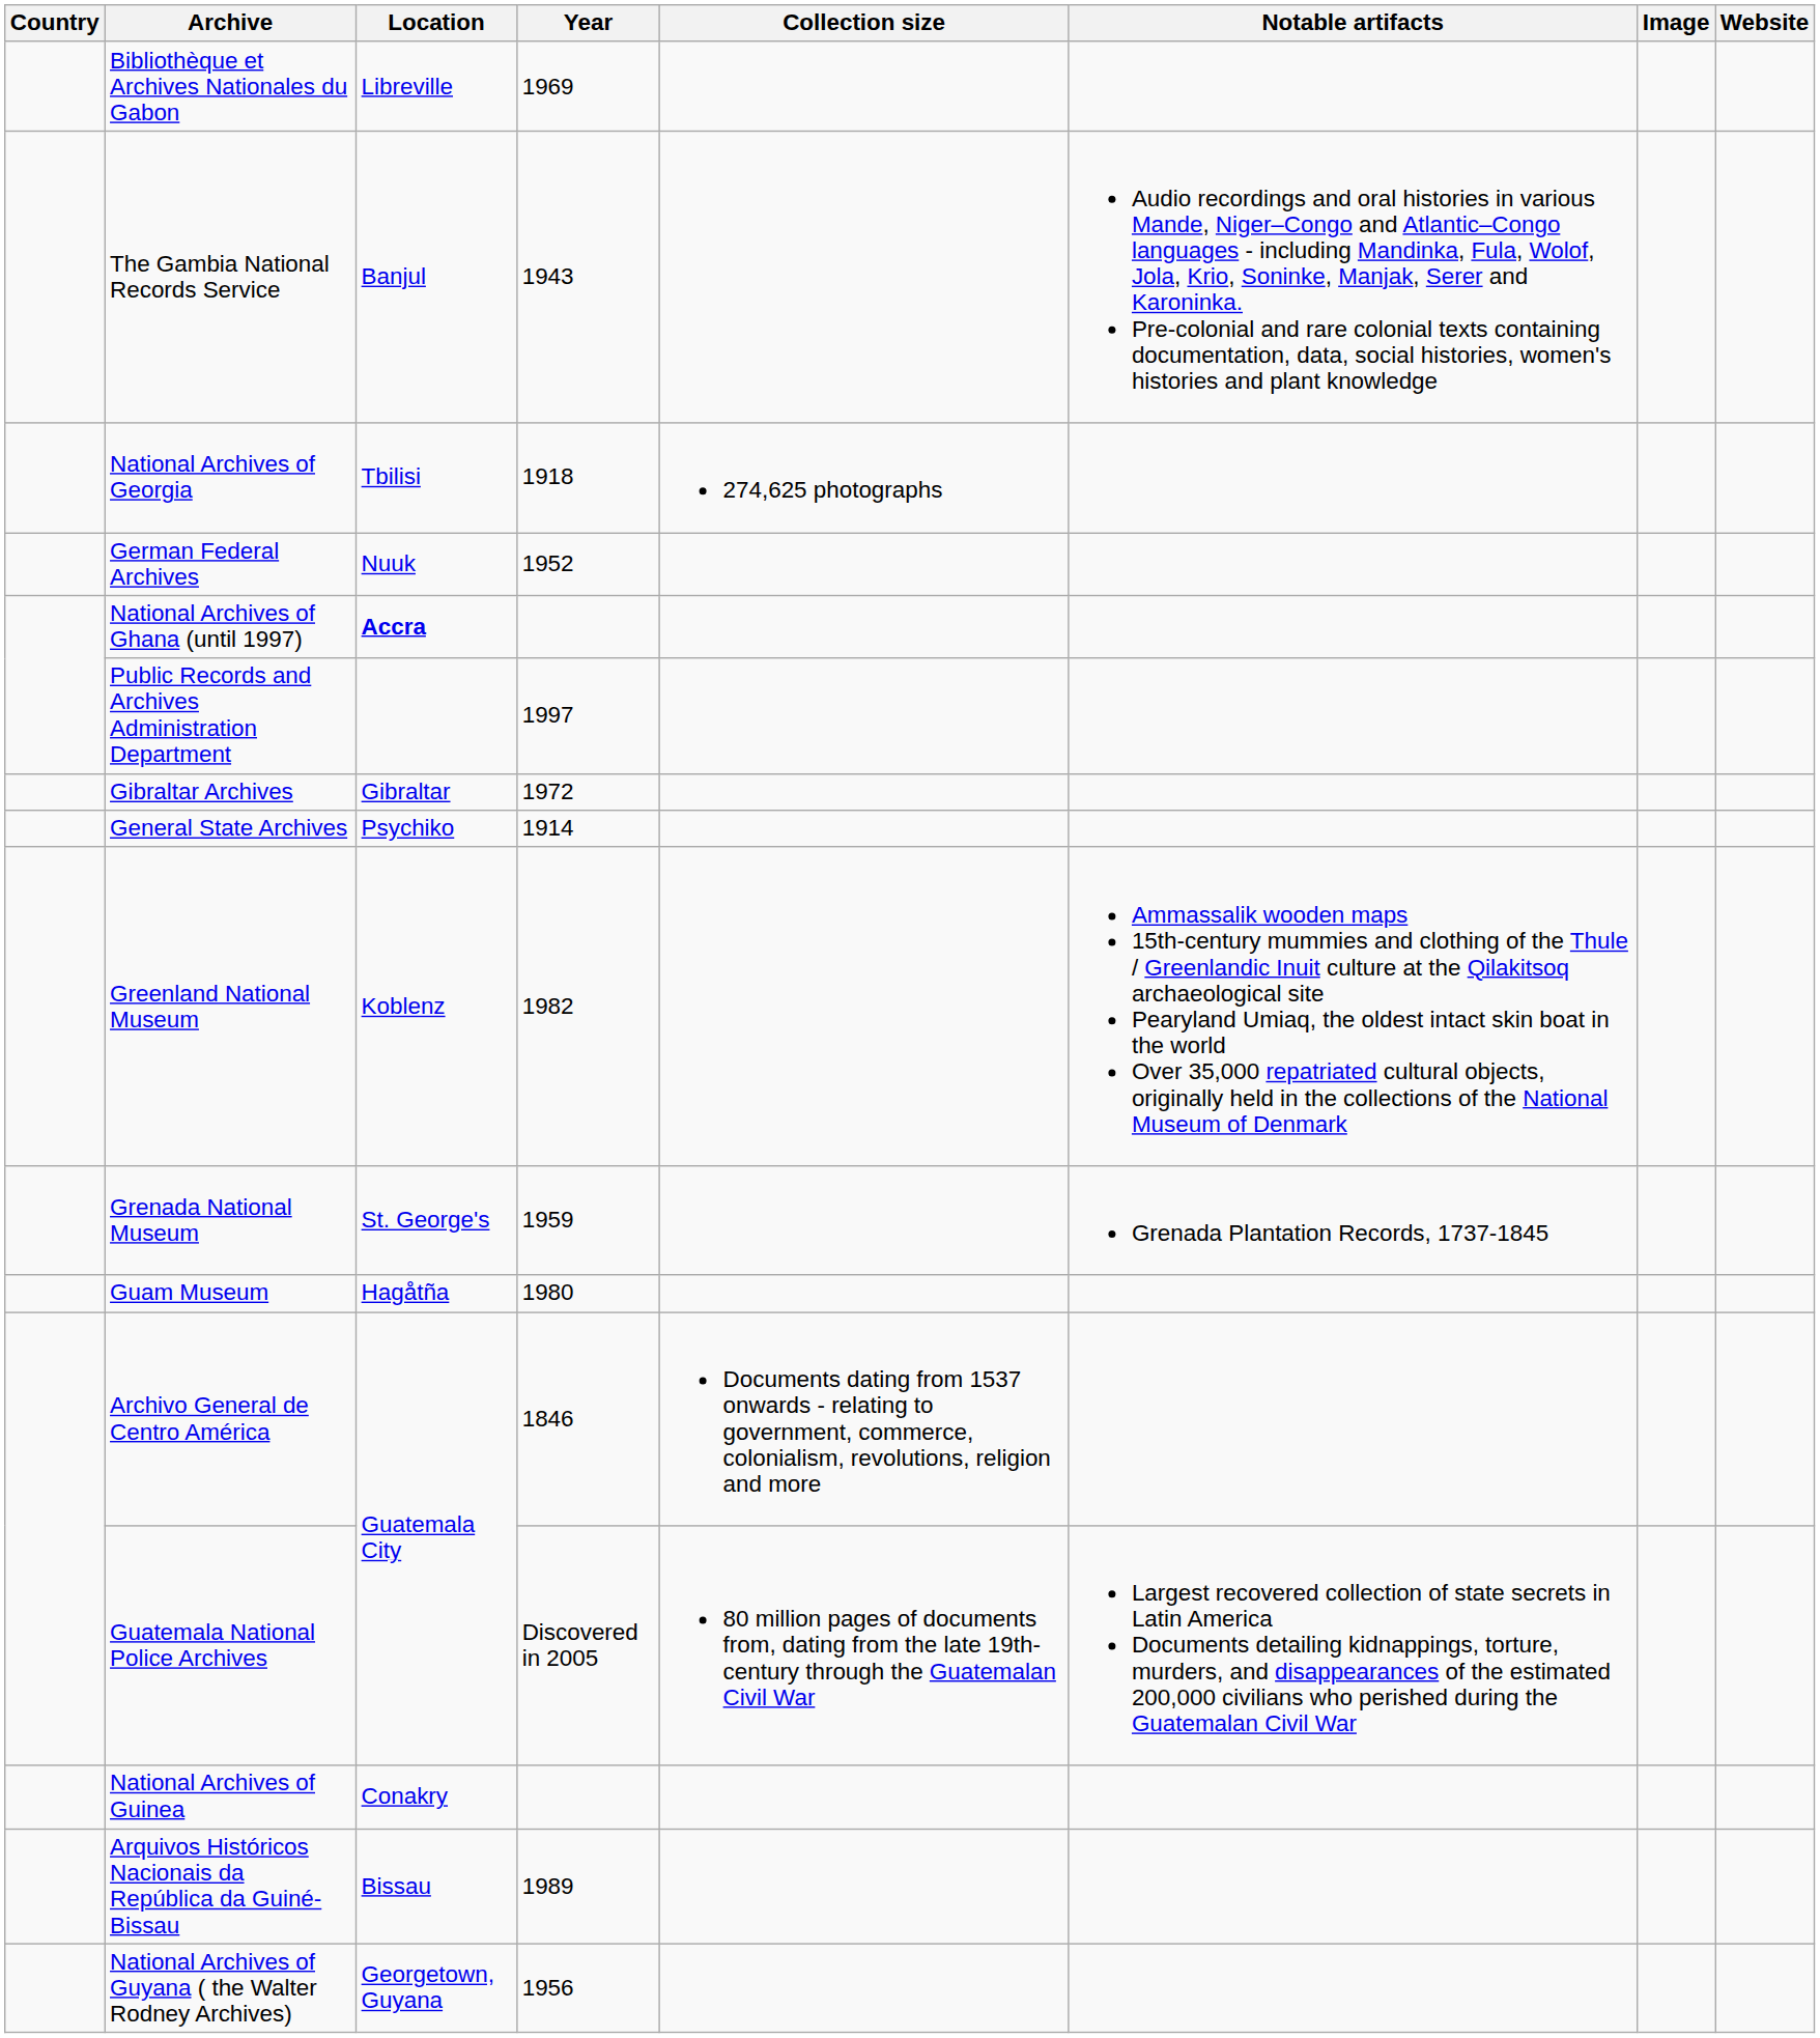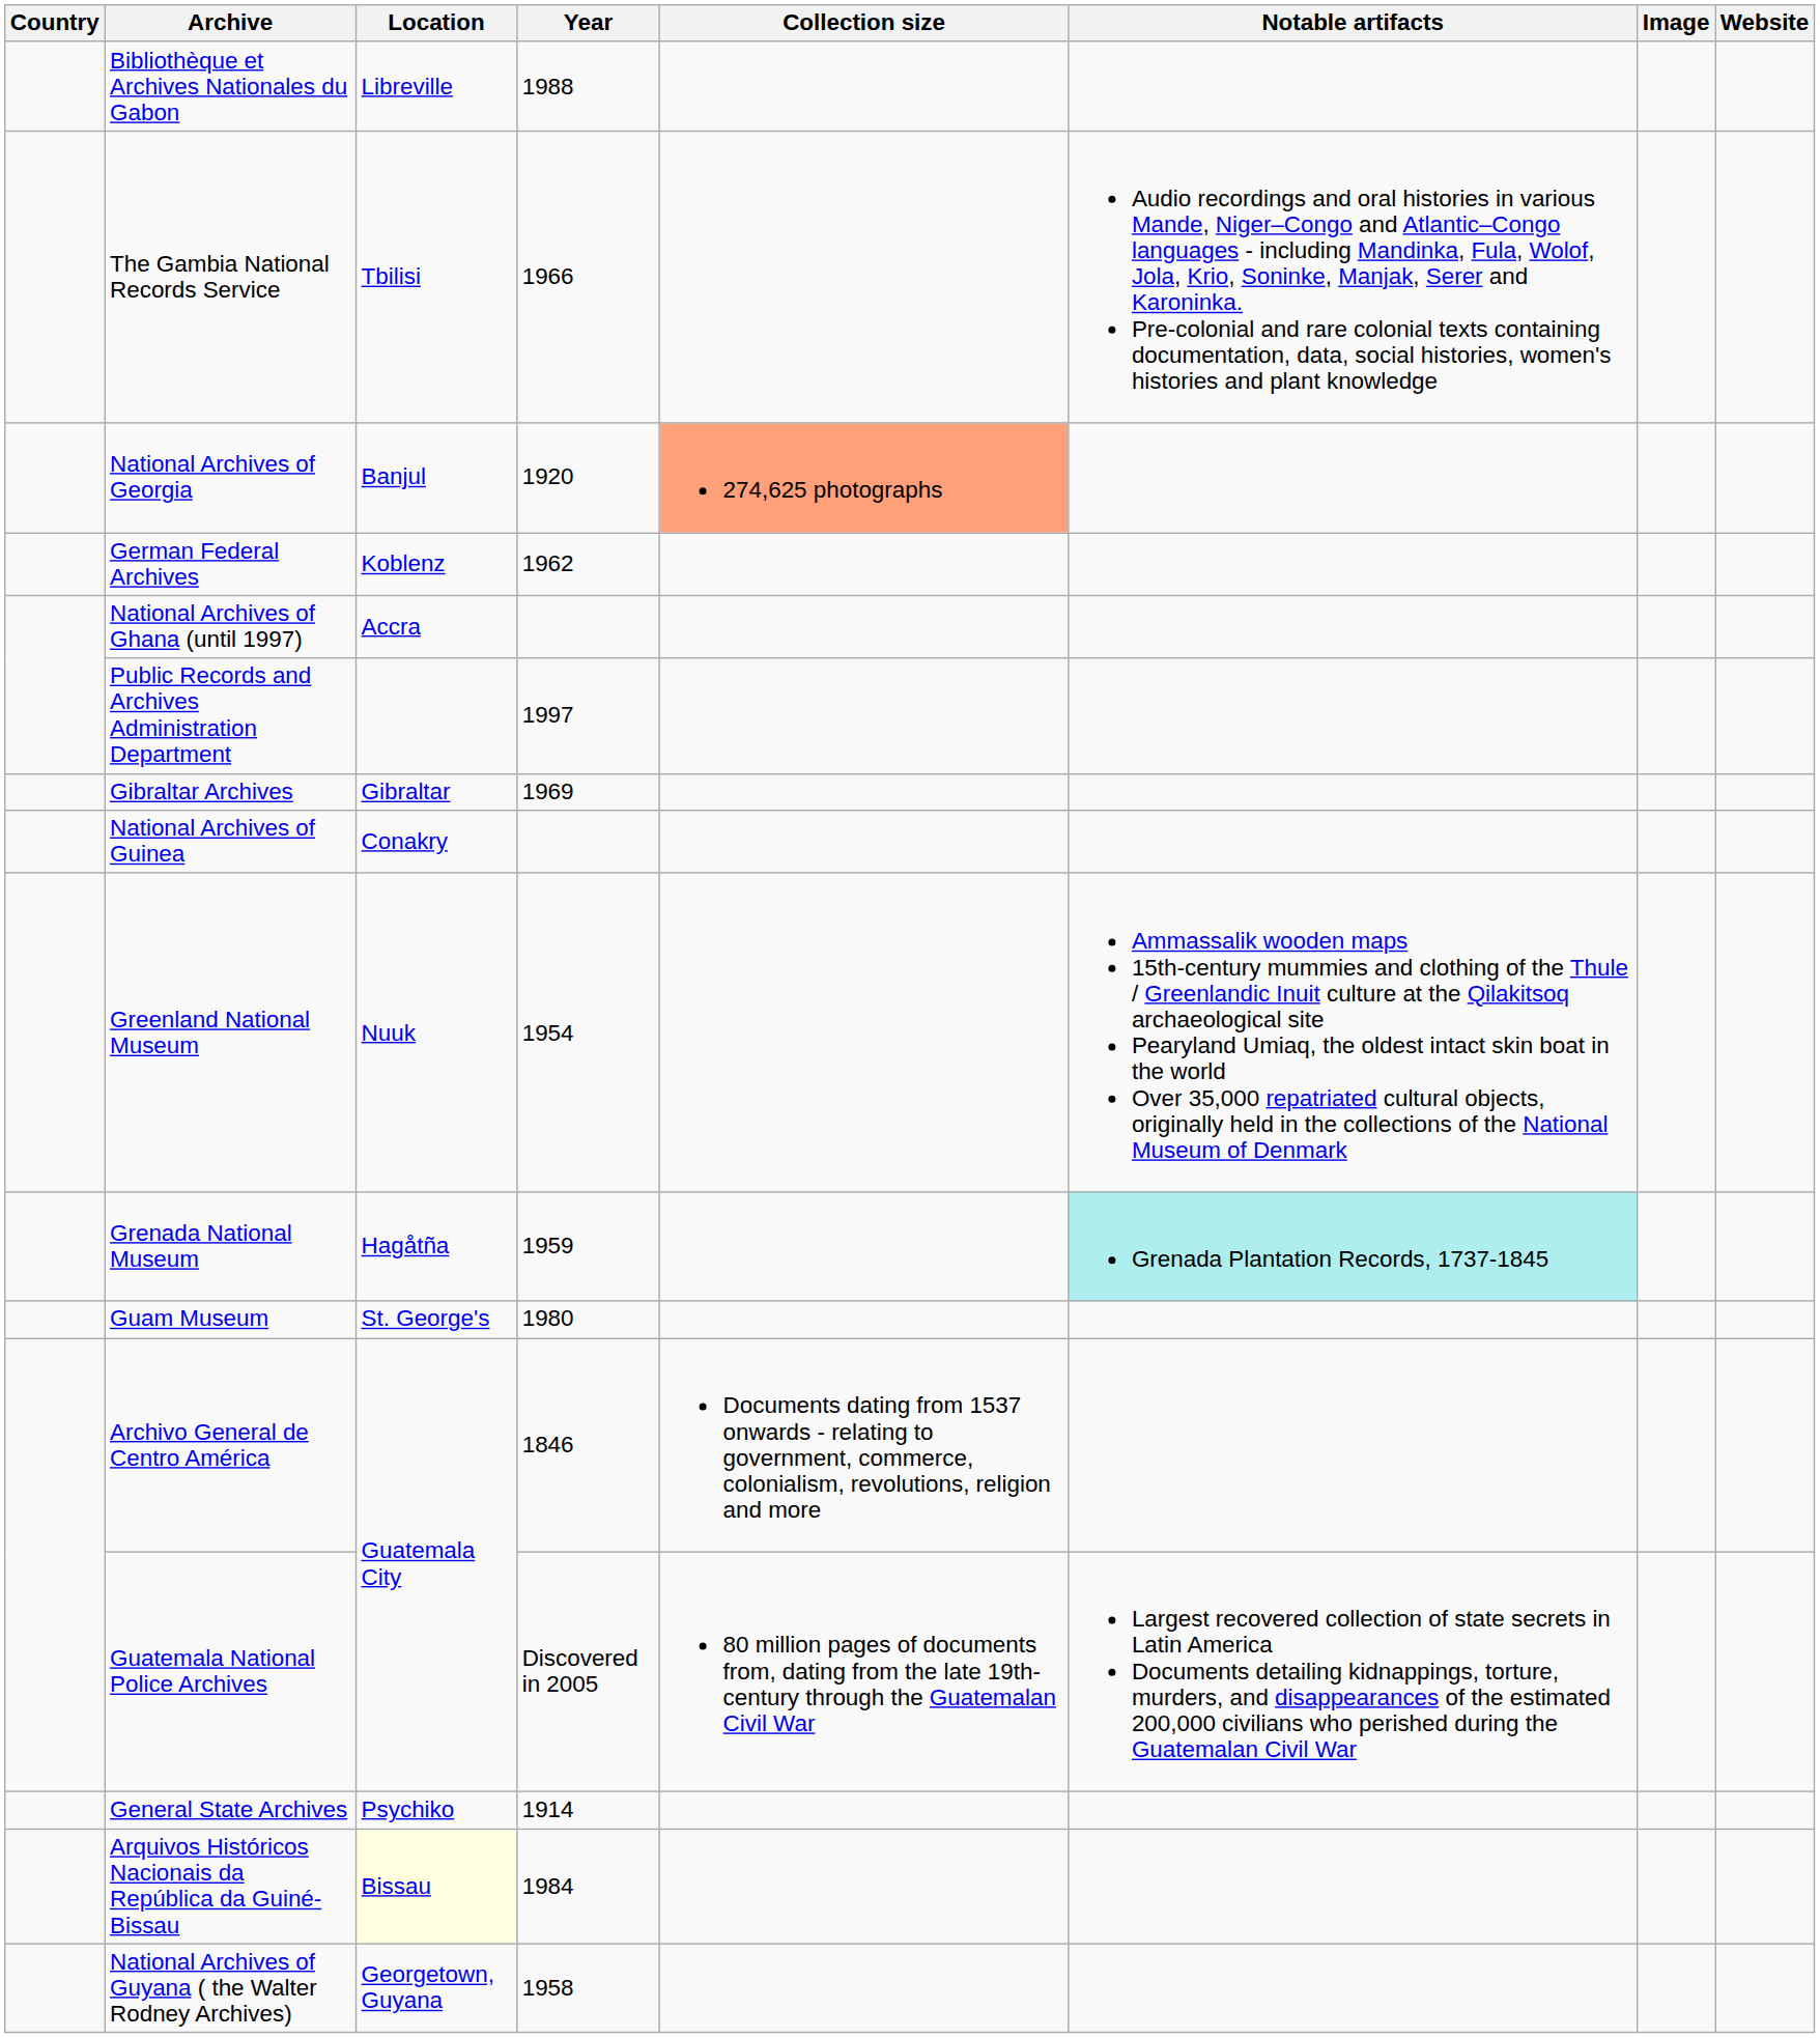 <table class="wikitable">
 <tr>
 <th>Country</th>
 <th>Archive</th>
 <th>Location</th>
 <th>Year</th>
 <th>Collection size</th>
 <th>Notable artifacts</th>
 <th>Image</th>
 <th>Website</th>
 </tr>
 <tr>
 <td></td>
 <td><a href='#'>Bibliothèque et Archives Nationales du Gabon</a></td>
 <td><a href='#'>Libreville</a></td>
-<td>1969</td>
+<td>1988</td>
 <td></td>
 <td></td>
 <td></td>
 <td></td>
 </tr>
 <tr>
 <td></td>
 <td>The Gambia National Records Service</td>
-<td><a href='#'>Banjul</a></td>
-<td>1943</td>
+<td><a href='#'>Tbilisi</a></td>
+<td>1966</td>
 <td></td>
 <td><br><ul><li>Audio recordings and oral histories in various <a href='#'>Mande</a>, <a href='#'>Niger–Congo</a> and <a href='#'>Atlantic–Congo languages</a> - including <a href='#'>Mandinka</a>, <a href='#'>Fula</a>, <a href='#'>Wolof</a>, <a href='#'>Jola</a>, <a href='#'>Krio</a>, <a href='#'>Soninke</a>, <a href='#'>Manjak</a>, <a href='#'>Serer</a> and <a href='#'>Karoninka.</a></li><li>Pre-colonial and rare colonial texts containing documentation, data, social histories, women's histories and plant knowledge</li></ul></td>
 <td></td>
 <td></td>
 </tr>
 <tr>
 <td></td>
 <td><a href='#'>National Archives of Georgia</a></td>
-<td><a href='#'>Tbilisi</a></td>
-<td>1918</td>
-<td><br><ul><li>274,625 photographs</li></ul></td>
+<td><a href='#'>Banjul</a></td>
+<td>1920</td>
+<td style="background: lightsalmon;"><br><ul><li>274,625 photographs</li></ul></td>
 <td></td>
 <td></td>
 <td></td>
 </tr>
 <tr>
 <td></td>
 <td><a href='#'>German Federal Archives</a></td>
-<td><a href='#'>Nuuk</a></td>
-<td>1952</td>
+<td><a href='#'>Koblenz</a></td>
+<td>1962</td>
 <td></td>
 <td></td>
 <td></td>
 <td></td>
 </tr>
 <tr>
 <td rowspan="2"></td>
 <td><a href='#'>National Archives of Ghana</a> (until 1997)</td>
-<td><strong><a href='#'>Accra</a></strong></td>
+<td><a href='#'>Accra</a></td>
 <td></td>
 <td></td>
 <td></td>
 <td></td>
 <td></td>
 </tr>
 <tr>
 <td><a href='#'>Public Records and Archives Administration Department</a></td>
 <td></td>
 <td>1997</td>
 <td></td>
 <td></td>
 <td></td>
 <td></td>
 </tr>
 <tr>
 <td></td>
 <td><a href='#'>Gibraltar Archives</a></td>
 <td><a href='#'>Gibraltar</a></td>
-<td>1972</td>
+<td>1969</td>
 <td></td>
 <td></td>
 <td></td>
 <td></td>
 </tr>
 <tr>
 <td></td>
-<td><a href='#'>General State Archives</a></td>
-<td><a href='#'>Psychiko</a></td>
-<td>1914</td>
+<td><a href='#'>National Archives of Guinea</a></td>
+<td><a href='#'>Conakry</a></td>
+<td></td>
 <td></td>
 <td></td>
 <td></td>
 <td></td>
 </tr>
 <tr>
 <td></td>
 <td><a href='#'>Greenland National Museum</a></td>
-<td><a href='#'>Koblenz</a></td>
-<td>1982</td>
+<td><a href='#'>Nuuk</a></td>
+<td>1954</td>
 <td></td>
 <td><br><ul><li><a href='#'>Ammassalik wooden maps</a></li><li>15th-century mummies and clothing of the <a href='#'>Thule</a> / <a href='#'>Greenlandic Inuit</a> culture at the <a href='#'>Qilakitsoq</a> archaeological site</li><li>Pearyland Umiaq, the oldest intact skin boat in the world</li><li>Over 35,000 <a href='#'>repatriated</a> cultural objects, originally held in the collections of the <a href='#'>National Museum of Denmark</a></li></ul></td>
 <td></td>
 <td></td>
 </tr>
 <tr>
 <td></td>
 <td><a href='#'>Grenada National Museum</a></td>
-<td><a href='#'>St. George's</a></td>
+<td><a href='#'>Hagåtña</a></td>
 <td>1959</td>
 <td></td>
-<td><br><ul><li>Grenada Plantation Records, 1737-1845</li></ul></td>
+<td style="background: paleturquoise;"><br><ul><li>Grenada Plantation Records, 1737-1845</li></ul></td>
 <td></td>
 <td></td>
 </tr>
 <tr>
 <td></td>
 <td><a href='#'>Guam Museum</a></td>
-<td><a href='#'>Hagåtña</a></td>
+<td><a href='#'>St. George's</a></td>
 <td>1980</td>
 <td></td>
 <td></td>
 <td></td>
 <td></td>
 </tr>
 <tr>
 <td rowspan="2"></td>
 <td><a href='#'>Archivo General de Centro América</a></td>
 <td rowspan="2"><a href='#'>Guatemala City</a></td>
 <td>1846</td>
 <td><br><ul><li>Documents dating from 1537 onwards - relating to government, commerce, colonialism, revolutions, religion and more</li></ul></td>
 <td></td>
 <td></td>
 <td></td>
 </tr>
 <tr>
 <td><a href='#'>Guatemala National Police Archives</a></td>
 <td>Discovered in 2005</td>
 <td><br><ul><li>80 million pages of documents from, dating from the late 19th-century through the <a href='#'>Guatemalan Civil War</a></li></ul></td>
 <td><br><ul><li>Largest recovered collection of state secrets in Latin America</li><li>Documents detailing kidnappings, torture, murders, and <a href='#'>disappearances</a> of the estimated 200,000 civilians who perished during the <a href='#'>Guatemalan Civil War</a></li></ul></td>
 <td></td>
 <td></td>
 </tr>
 <tr>
 <td></td>
-<td><a href='#'>National Archives of Guinea</a></td>
-<td><a href='#'>Conakry</a></td>
-<td></td>
+<td><a href='#'>General State Archives</a></td>
+<td><a href='#'>Psychiko</a></td>
+<td>1914</td>
 <td></td>
 <td></td>
 <td></td>
 <td></td>
 </tr>
 <tr>
 <td></td>
 <td><a href='#'>Arquivos Históricos Nacionais da República da Guiné-Bissau</a></td>
-<td><a href='#'>Bissau</a></td>
-<td>1989</td>
+<td style="background: lightyellow;"><a href='#'>Bissau</a></td>
+<td>1984</td>
 <td></td>
 <td></td>
 <td></td>
 <td></td>
 </tr>
 <tr>
 <td></td>
 <td><a href='#'>National Archives of Guyana</a> ( the Walter Rodney Archives)</td>
 <td><a href='#'>Georgetown, Guyana</a></td>
-<td>1956</td>
+<td>1958</td>
 <td></td>
 <td></td>
 <td></td>
 <td></td>
 </tr>
 </table>
